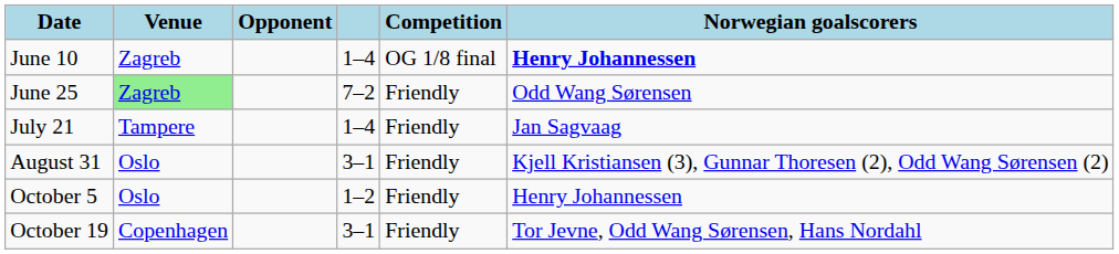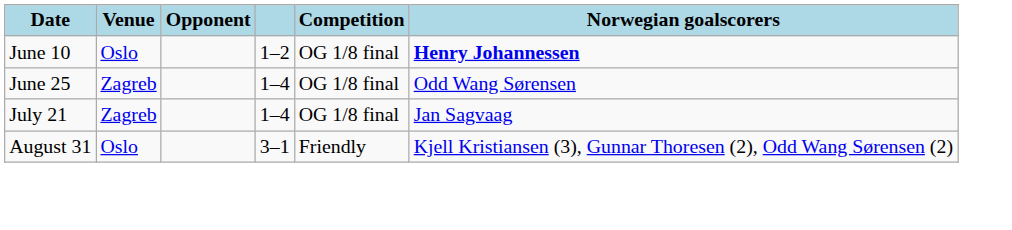 <table class="wikitable">
 <tr>
 <th style="background: lightblue;">Date</th>
 <th style="background: lightblue;">Venue</th>
 <th style="background: lightblue;">Opponent</th>
 <th style="background: lightblue;" align=center></th>
 <th style="background: lightblue;" align=center>Competition</th>
 <th style="background: lightblue;">Norwegian goalscorers</th>
 </tr>
 <tr>
 <td>June 10</td>
-<td><a href='#'>Zagreb</a></td>
+<td><a href='#'>Oslo</a></td>
 <td></td>
-<td>1–4</td>
+<td>1–2</td>
 <td>OG 1/8 final</td>
 <td><strong><a href='#'>Henry Johannessen</a></strong></td>
 </tr>
 <tr>
 <td>June 25</td>
-<td style="background: lightgreen;"><a href='#'>Zagreb</a></td>
+<td><a href='#'>Zagreb</a></td>
 <td></td>
-<td>7–2</td>
-<td>Friendly</td>
+<td>1–4</td>
+<td>OG 1/8 final</td>
 <td><a href='#'>Odd Wang Sørensen</a></td>
 </tr>
 <tr>
 <td>July 21</td>
-<td><a href='#'>Tampere</a></td>
+<td><a href='#'>Zagreb</a></td>
 <td></td>
 <td>1–4</td>
-<td>Friendly</td>
+<td>OG 1/8 final</td>
 <td><a href='#'>Jan Sagvaag</a></td>
 </tr>
 <tr>
 <td>August 31</td>
 <td><a href='#'>Oslo</a></td>
 <td></td>
 <td>3–1</td>
 <td>Friendly</td>
 <td><a href='#'>Kjell Kristiansen</a> (3), <a href='#'>Gunnar Thoresen</a> (2), <a href='#'>Odd Wang Sørensen</a> (2)</td>
 </tr>
-<tr>
-<td>October 5</td>
-<td><a href='#'>Oslo</a></td>
-<td></td>
-<td>1–2</td>
-<td>Friendly</td>
-<td><a href='#'>Henry Johannessen</a></td>
-</tr>
-<tr>
-<td>October 19</td>
-<td><a href='#'>Copenhagen</a></td>
-<td></td>
-<td>3–1</td>
-<td>Friendly</td>
-<td><a href='#'>Tor Jevne</a>, <a href='#'>Odd Wang Sørensen</a>, <a href='#'>Hans Nordahl</a></td>
-</tr>
 </table>
